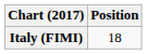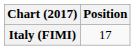 <table class="wikitable plainrowheaders" style="text-align:center;">
 <tr>
 <th>Chart (2017)</th>
 <th>Position</th>
 </tr>
 <tr>
 <th scope="row">Italy (FIMI)</th>
-<td>18</td>
+<td>17</td>
 </tr>
 </table>
